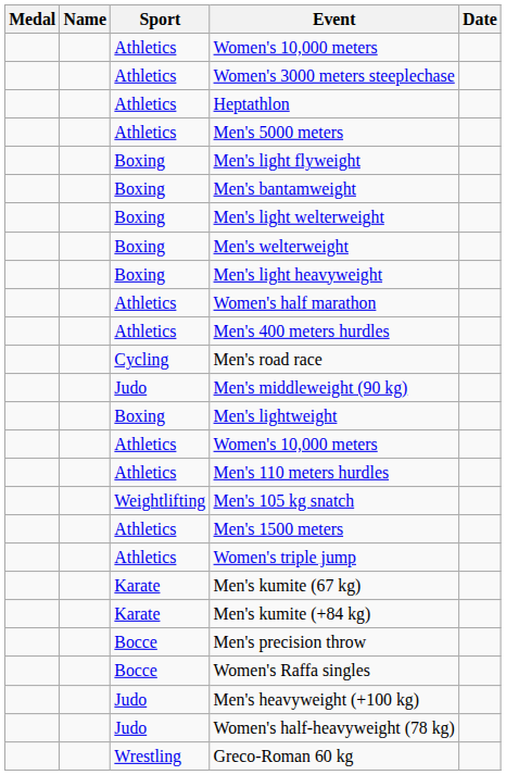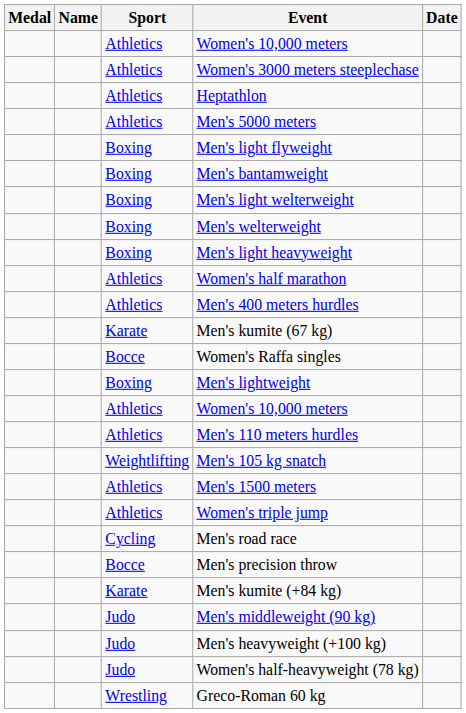 <table class="wikitable sortable" style="font-size:95%">
 <tr>
 <th>Medal</th>
 <th>Name</th>
 <th>Sport</th>
 <th>Event</th>
 <th>Date</th>
 </tr>
 <tr>
 <td></td>
 <td></td>
 <td><a href='#'>Athletics</a></td>
 <td><a href='#'>Women's 10,000 meters</a></td>
 <td></td>
 </tr>
 <tr>
 <td></td>
 <td></td>
 <td><a href='#'>Athletics</a></td>
 <td><a href='#'>Women's 3000 meters steeplechase</a></td>
 <td></td>
 </tr>
 <tr>
 <td></td>
 <td></td>
 <td><a href='#'>Athletics</a></td>
 <td><a href='#'>Heptathlon</a></td>
 <td></td>
 </tr>
 <tr>
 <td></td>
 <td></td>
 <td><a href='#'>Athletics</a></td>
 <td><a href='#'>Men's 5000 meters</a></td>
 <td></td>
 </tr>
 <tr>
 <td></td>
 <td></td>
 <td><a href='#'>Boxing</a></td>
 <td><a href='#'>Men's light flyweight</a></td>
 <td></td>
 </tr>
 <tr>
 <td></td>
 <td></td>
 <td><a href='#'>Boxing</a></td>
 <td><a href='#'>Men's bantamweight</a></td>
 <td></td>
 </tr>
 <tr>
 <td></td>
 <td></td>
 <td><a href='#'>Boxing</a></td>
 <td><a href='#'>Men's light welterweight</a></td>
 <td></td>
 </tr>
 <tr>
 <td></td>
 <td></td>
 <td><a href='#'>Boxing</a></td>
 <td><a href='#'>Men's welterweight</a></td>
 <td></td>
 </tr>
 <tr>
 <td></td>
 <td></td>
 <td><a href='#'>Boxing</a></td>
 <td><a href='#'>Men's light heavyweight</a></td>
 <td></td>
 </tr>
 <tr>
 <td></td>
 <td></td>
 <td><a href='#'>Athletics</a></td>
 <td><a href='#'>Women's half marathon</a></td>
 <td></td>
 </tr>
 <tr>
 <td></td>
 <td></td>
 <td><a href='#'>Athletics</a></td>
 <td><a href='#'>Men's 400 meters hurdles</a></td>
 <td></td>
 </tr>
 <tr>
 <td></td>
 <td></td>
-<td><a href='#'>Cycling</a></td>
-<td>Men's road race</td>
+<td><a href='#'>Karate</a></td>
+<td>Men's kumite (67 kg)</td>
 <td></td>
 </tr>
 <tr>
 <td></td>
 <td></td>
-<td><a href='#'>Judo</a></td>
-<td><a href='#'>Men's middleweight (90 kg)</a></td>
+<td><a href='#'>Bocce</a></td>
+<td>Women's Raffa singles</td>
 <td></td>
 </tr>
 <tr>
 <td></td>
 <td></td>
 <td><a href='#'>Boxing</a></td>
 <td><a href='#'>Men's lightweight</a></td>
 <td></td>
 </tr>
 <tr>
 <td></td>
 <td></td>
 <td><a href='#'>Athletics</a></td>
 <td><a href='#'>Women's 10,000 meters</a></td>
 <td></td>
 </tr>
 <tr>
 <td></td>
 <td></td>
 <td><a href='#'>Athletics</a></td>
 <td><a href='#'>Men's 110 meters hurdles</a></td>
 <td></td>
 </tr>
 <tr>
 <td></td>
 <td></td>
 <td><a href='#'>Weightlifting</a></td>
 <td><a href='#'>Men's 105 kg snatch</a></td>
 <td></td>
 </tr>
 <tr>
 <td></td>
 <td></td>
 <td><a href='#'>Athletics</a></td>
 <td><a href='#'>Men's 1500 meters</a></td>
 <td></td>
 </tr>
 <tr>
 <td></td>
 <td></td>
 <td><a href='#'>Athletics</a></td>
 <td><a href='#'>Women's triple jump</a></td>
 <td></td>
 </tr>
 <tr>
 <td></td>
 <td></td>
-<td><a href='#'>Karate</a></td>
-<td>Men's kumite (67 kg)</td>
+<td><a href='#'>Cycling</a></td>
+<td>Men's road race</td>
+<td></td>
+</tr>
+<tr>
+<td></td>
+<td></td>
+<td><a href='#'>Bocce</a></td>
+<td>Men's precision throw</td>
 <td></td>
 </tr>
 <tr>
 <td></td>
 <td></td>
 <td><a href='#'>Karate</a></td>
 <td>Men's kumite (+84 kg)</td>
 <td></td>
 </tr>
 <tr>
 <td></td>
 <td></td>
-<td><a href='#'>Bocce</a></td>
-<td>Men's precision throw</td>
-<td></td>
-</tr>
-<tr>
-<td></td>
-<td></td>
-<td><a href='#'>Bocce</a></td>
-<td>Women's Raffa singles</td>
+<td><a href='#'>Judo</a></td>
+<td><a href='#'>Men's middleweight (90 kg)</a></td>
 <td></td>
 </tr>
 <tr>
 <td></td>
 <td></td>
 <td><a href='#'>Judo</a></td>
 <td>Men's heavyweight (+100 kg)</td>
 <td></td>
 </tr>
 <tr>
 <td></td>
 <td></td>
 <td><a href='#'>Judo</a></td>
 <td>Women's half-heavyweight (78 kg)</td>
 <td></td>
 </tr>
 <tr>
 <td></td>
 <td></td>
 <td><a href='#'>Wrestling</a></td>
 <td>Greco-Roman 60 kg</td>
 <td></td>
 </tr>
 <tr>
 </tr>
 </table>
